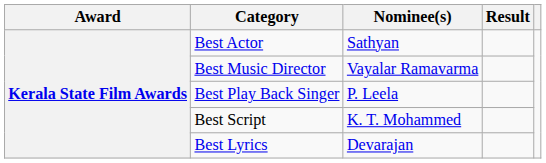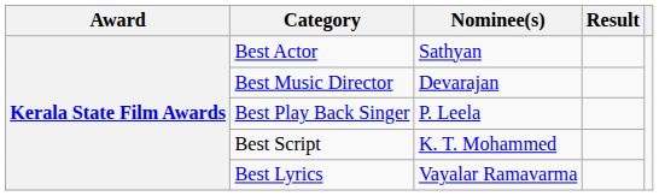 <table class="wikitable plainrowheaders sortable">
 <tr>
 <th scope="col" class="unsortable">Award</th>
 <th scope="col" class="unsortable">Category</th>
 <th scope="col" class="unsortable">Nominee(s)</th>
 <th scope="col" class="unsortable">Result</th>
 <th scope="col" class="unsortable"></th>
 </tr>
 <tr>
 <th scope="row" rowspan="5"><a href='#'>Kerala State Film Awards</a></th>
 <td><a href='#'>Best Actor</a></td>
 <td><a href='#'>Sathyan</a></td>
 <td></td>
 <td style="text-align:center;" rowspan="6"></td>
 </tr>
 <tr>
 <td><a href='#'>Best Music Director</a></td>
-<td><a href='#'>Vayalar Ramavarma</a></td>
+<td><a href='#'>Devarajan</a></td>
 <td></td>
 </tr>
 <tr>
 <td><a href='#'>Best Play Back Singer</a></td>
 <td><a href='#'>P. Leela</a></td>
 <td></td>
 </tr>
 <tr>
 <td>Best Script</td>
 <td><a href='#'>K. T. Mohammed</a></td>
 <td></td>
 </tr>
 <tr>
 <td><a href='#'>Best Lyrics</a></td>
-<td><a href='#'>Devarajan</a></td>
+<td><a href='#'>Vayalar Ramavarma</a></td>
 <td></td>
 </tr>
 </table>
